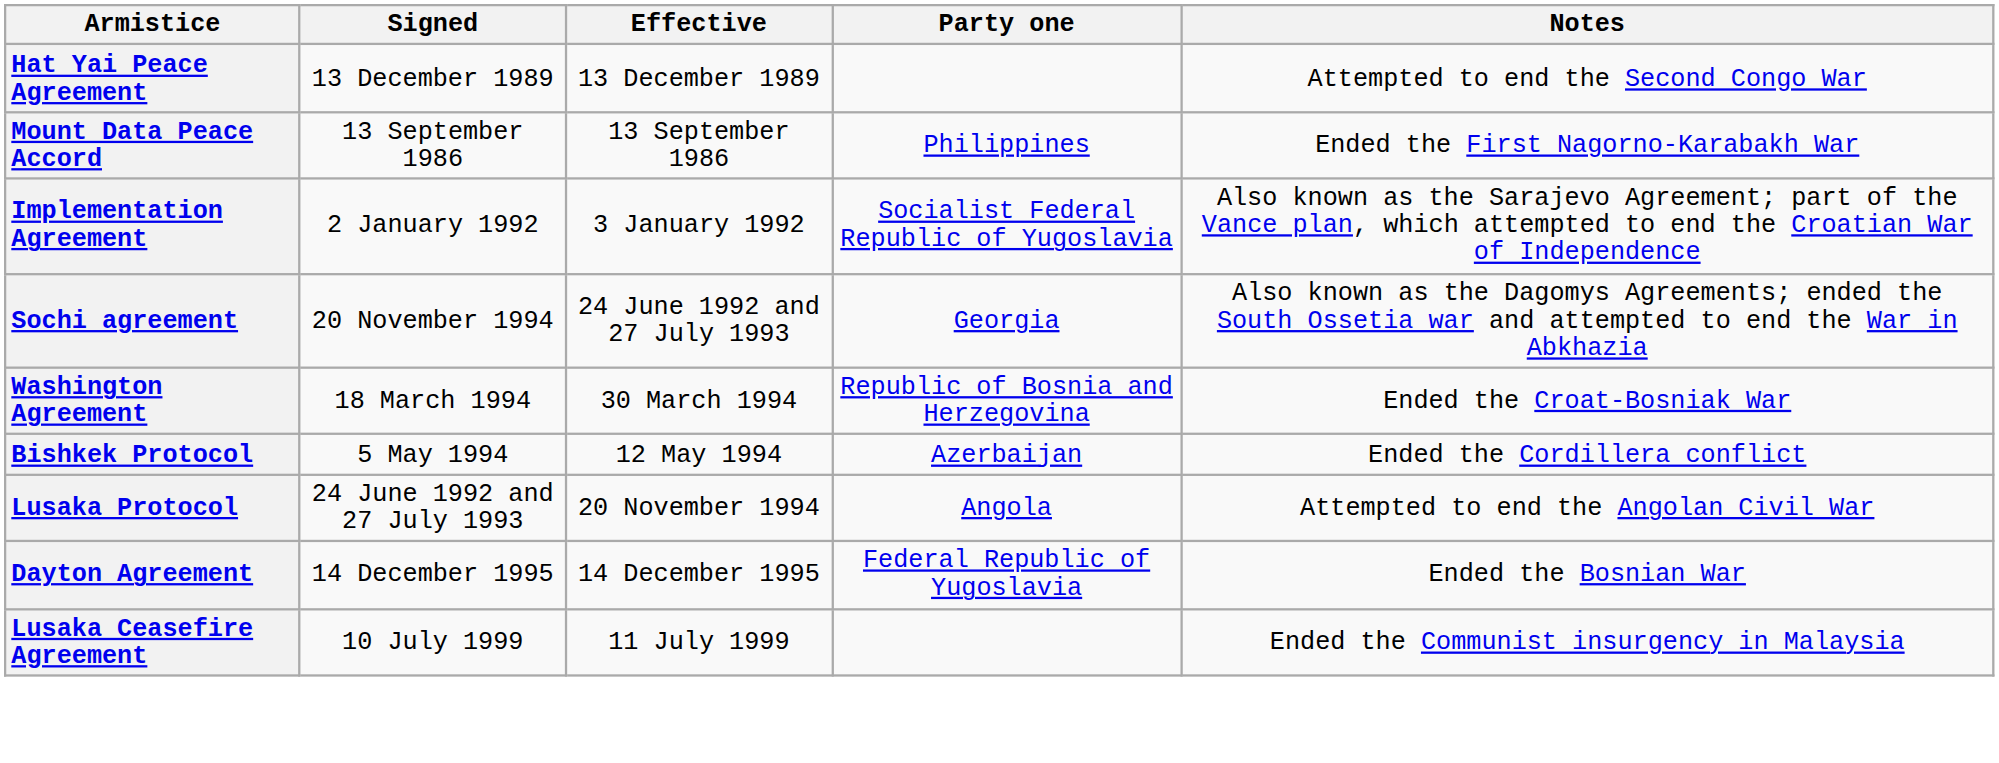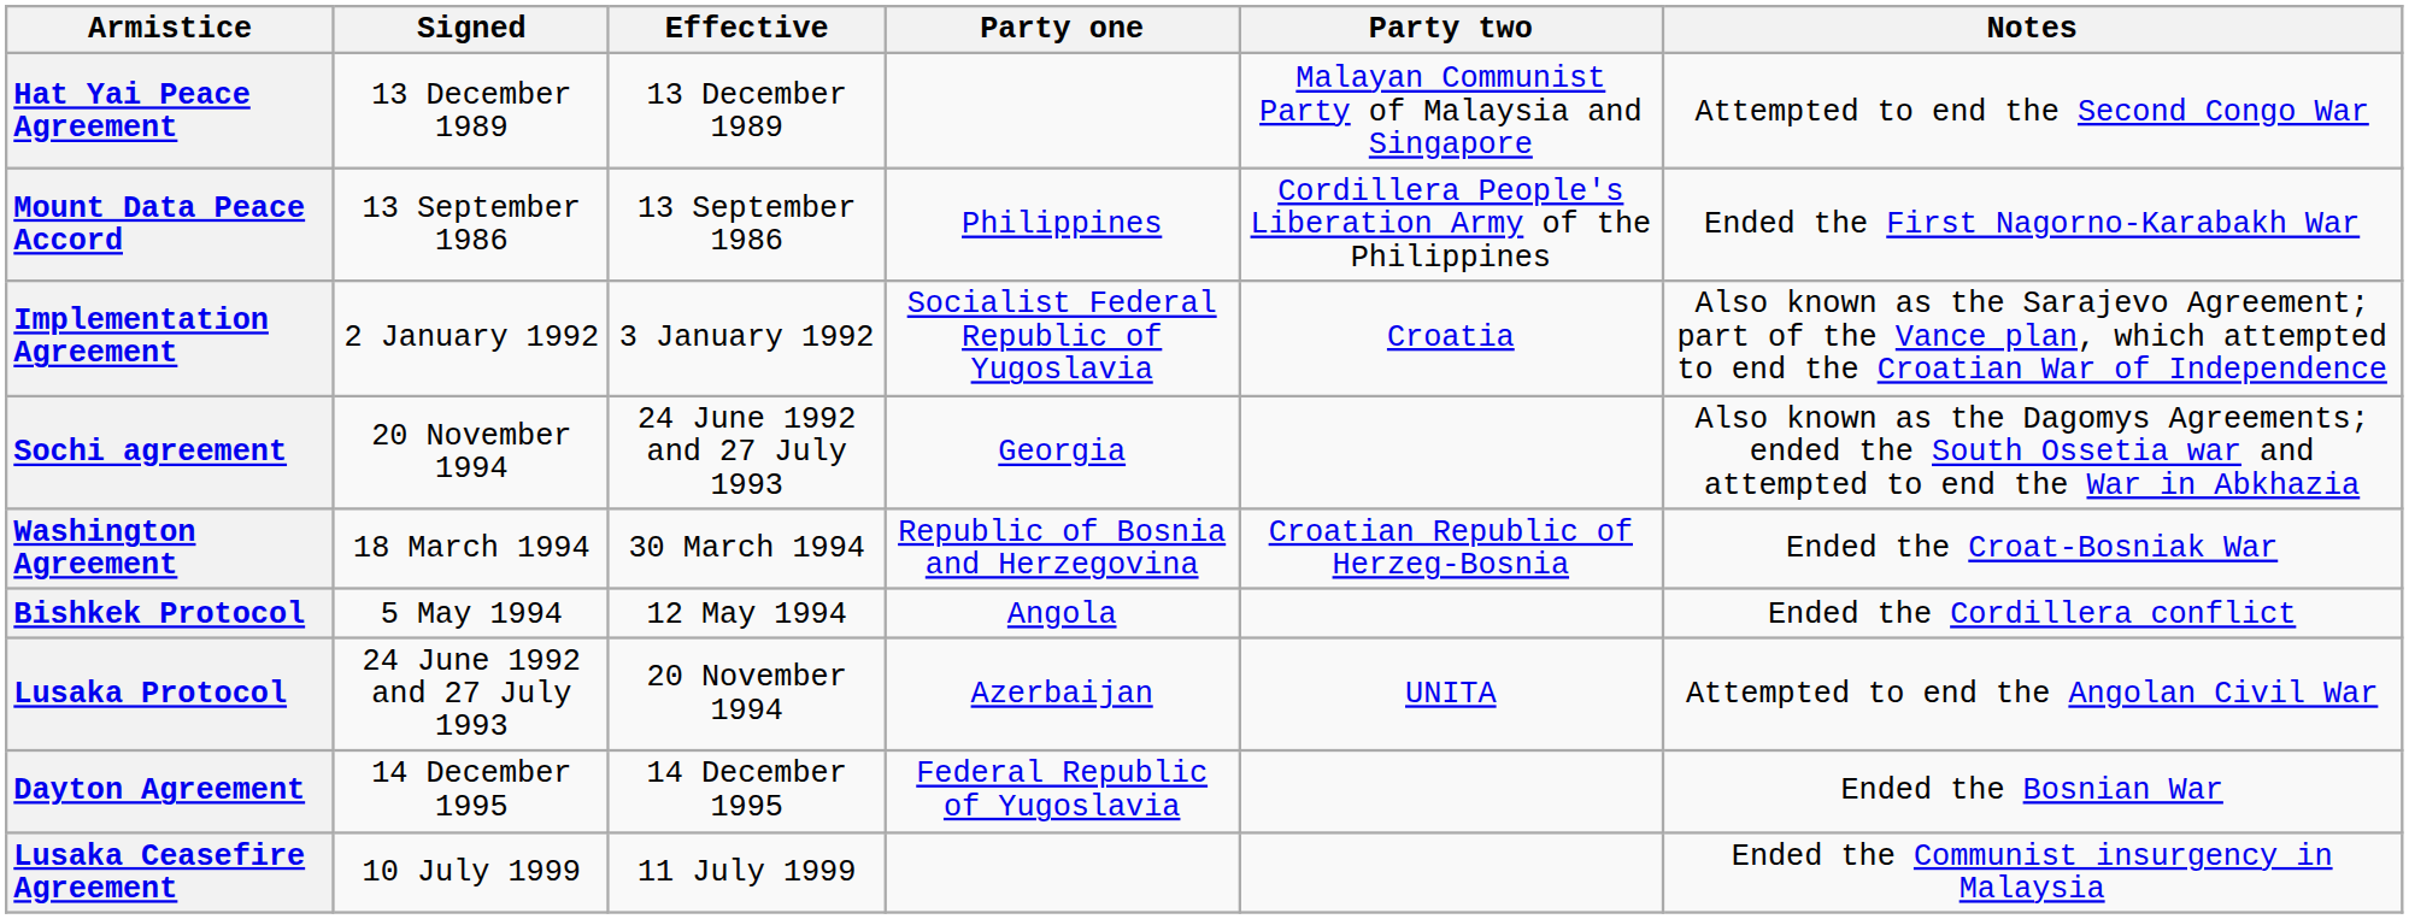 <table class="wikitable sortable" style="font-size: 85%; text-align: center; width: auto;">
 <tr>
 <th>Armistice</th>
 <th>Signed</th>
 <th>Effective</th>
 <th>Party one</th>
+<th>Party two</th>
 <th>Notes</th>
 </tr>
 <tr>
 <th style="text-align:left;" scope="col"><a href='#'>Hat Yai Peace Agreement</a></th>
 <td>13 December 1989</td>
 <td>13 December 1989</td>
 <td></td>
+<td> <a href='#'>Malayan Communist Party</a> of Malaysia and <a href='#'>Singapore</a></td>
 <td>Attempted to end the <a href='#'>Second Congo War</a></td>
 </tr>
 <tr>
 <th style="text-align:left;" scope="col"><a href='#'>Mount Data Peace Accord</a></th>
 <td>13 September 1986</td>
 <td>13 September 1986</td>
 <td> <a href='#'>Philippines</a></td>
+<td> <a href='#'>Cordillera People's Liberation Army</a> of the Philippines</td>
 <td>Ended the <a href='#'>First Nagorno-Karabakh War</a></td>
 </tr>
 <tr>
 <th style="text-align:left;" scope="col"><a href='#'>Implementation Agreement</a></th>
 <td>2 January 1992</td>
 <td>3 January 1992</td>
 <td> <a href='#'>Socialist Federal Republic of Yugoslavia</a></td>
+<td> <a href='#'>Croatia</a></td>
 <td>Also known as the Sarajevo Agreement; part of the <a href='#'>Vance plan</a>, which attempted to end the <a href='#'>Croatian War of Independence</a></td>
 </tr>
 <tr>
 <th style="text-align:left;" scope="col"><a href='#'>Sochi agreement</a></th>
 <td>20 November 1994</td>
 <td>24 June 1992 and 27 July 1993</td>
 <td> <a href='#'>Georgia</a></td>
+<td></td>
 <td>Also known as the Dagomys Agreements; ended the <a href='#'>South Ossetia war</a> and attempted to end the <a href='#'>War in Abkhazia</a></td>
 </tr>
 <tr>
 <th style="text-align:left;" scope="col"><a href='#'>Washington Agreement</a></th>
 <td>18 March 1994</td>
 <td>30 March 1994</td>
 <td> <a href='#'>Republic of Bosnia and Herzegovina</a></td>
+<td> <a href='#'>Croatian Republic of Herzeg-Bosnia</a></td>
 <td>Ended the <a href='#'>Croat-Bosniak War</a></td>
 </tr>
 <tr>
 <th style="text-align:left;" scope="col"><a href='#'>Bishkek Protocol</a></th>
 <td>5 May 1994</td>
 <td>12 May 1994</td>
-<td> <a href='#'>Azerbaijan</a></td>
+<td> <a href='#'>Angola</a></td>
+<td></td>
 <td>Ended the <a href='#'>Cordillera conflict</a></td>
 </tr>
 <tr>
 <th style="text-align:left;" scope="col"><a href='#'>Lusaka Protocol</a></th>
 <td>24 June 1992 and 27 July 1993</td>
 <td>20 November 1994</td>
-<td> <a href='#'>Angola</a></td>
+<td> <a href='#'>Azerbaijan</a></td>
+<td> <a href='#'>UNITA</a></td>
 <td>Attempted to end the <a href='#'>Angolan Civil War</a></td>
 </tr>
 <tr>
 <th style="text-align:left;" scope="col"><a href='#'>Dayton Agreement</a></th>
 <td>14 December 1995</td>
 <td>14 December 1995</td>
 <td> <a href='#'>Federal Republic of Yugoslavia</a></td>
+<td></td>
 <td>Ended the <a href='#'>Bosnian War</a></td>
 </tr>
 <tr>
 <th style="text-align:left;" scope="col"><a href='#'>Lusaka Ceasefire Agreement</a></th>
 <td>10 July 1999</td>
 <td>11 July 1999</td>
 <td></td>
+<td></td>
 <td>Ended the <a href='#'>Communist insurgency in Malaysia</a></td>
 </tr>
 </table>
